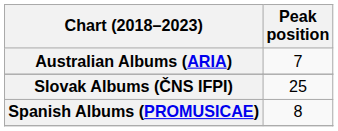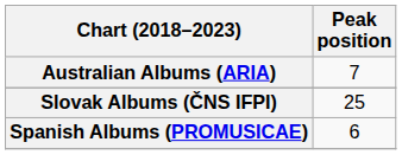 <table class="wikitable sortable plainrowheaders" style="text-align:center">
 <tr>
 <th scope="col">Chart (2018–2023)</th>
 <th scope="col">Peak<br>position</th>
 </tr>
 <tr>
 <th scope="row">Australian Albums (<a href='#'>ARIA</a>)</th>
 <td>7</td>
 </tr>
 <tr>
 </tr>
 <tr>
 </tr>
 <tr>
 </tr>
 <tr>
 </tr>
 <tr>
 </tr>
 <tr>
 </tr>
 <tr>
 </tr>
 <tr>
 </tr>
 <tr>
 </tr>
 <tr>
 </tr>
 <tr>
 </tr>
 <tr>
 </tr>
 <tr>
 </tr>
 <tr>
 </tr>
 <tr>
 </tr>
 <tr>
 </tr>
 <tr>
 </tr>
 <tr>
 <th scope="row">Slovak Albums (ČNS IFPI)</th>
 <td>25</td>
 </tr>
 <tr>
 <th scope="row">Spanish Albums (<a href='#'>PROMUSICAE</a>)</th>
-<td>8</td>
+<td>6</td>
 </tr>
 <tr>
 </tr>
 <tr>
 </tr>
 <tr>
 </tr>
 <tr>
 </tr>
 <tr>
 </tr>
 <tr>
 </tr>
 </table>
